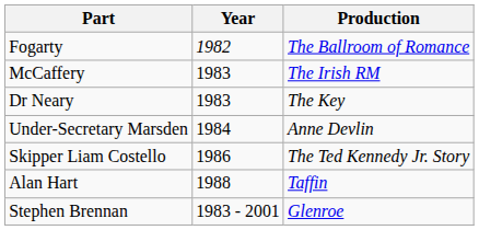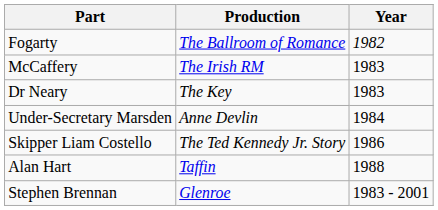 <table class="wikitable">
 <tr>
 <th>Part</th>
+<th>Production</th>
 <th>Year</th>
-<th>Production</th>
 </tr>
 <tr>
 <td>Fogarty</td>
+<td><em><a href='#'>The Ballroom of Romance</a></em></td>
 <td><em> 1982</em></td>
-<td><em><a href='#'>The Ballroom of Romance</a></em></td>
 </tr>
 <tr>
 <td>McCaffery</td>
+<td><em><a href='#'>The Irish RM</a></em></td>
 <td>1983</td>
-<td><em><a href='#'>The Irish RM</a></em></td>
 </tr>
 <tr>
 <td>Dr Neary</td>
+<td><em>The Key</em></td>
 <td>1983</td>
-<td><em>The Key</em></td>
 </tr>
 <tr>
 <td>Under-Secretary Marsden</td>
+<td><em>Anne Devlin</em></td>
 <td>1984</td>
-<td><em>Anne Devlin</em></td>
 </tr>
 <tr>
 <td>Skipper Liam Costello</td>
+<td><em>The Ted Kennedy Jr. Story</em></td>
 <td>1986 </td>
-<td><em>The Ted Kennedy Jr. Story</em></td>
 </tr>
 <tr>
 <td>Alan Hart</td>
+<td><em><a href='#'>Taffin</a></em></td>
 <td>1988</td>
-<td><em><a href='#'>Taffin</a></em></td>
 </tr>
 <tr>
 <td>Stephen Brennan</td>
+<td><em><a href='#'>Glenroe</a></em></td>
 <td>1983 - 2001</td>
-<td><em><a href='#'>Glenroe</a></em></td>
 </tr>
 </table>
